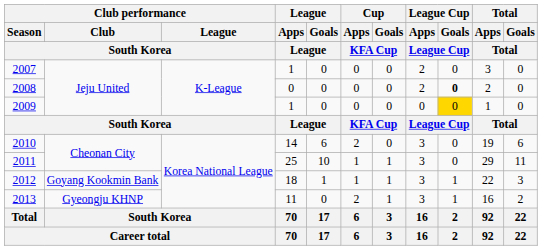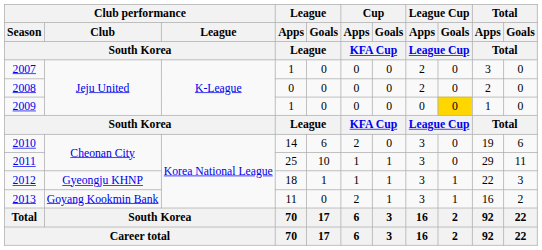 <table class="wikitable" style="text-align:center">
 <tr>
 <th colspan=3>Club performance</th>
 <th colspan=2>League</th>
 <th colspan=2>Cup</th>
 <th colspan=2>League Cup</th>
 <th colspan=2>Total</th>
 </tr>
 <tr>
 <th>Season</th>
 <th>Club</th>
 <th>League</th>
 <th>Apps</th>
 <th>Goals</th>
 <th>Apps</th>
 <th>Goals</th>
 <th>Apps</th>
 <th>Goals</th>
 <th>Apps</th>
 <th>Goals</th>
 </tr>
 <tr>
 <th colspan=3>South Korea</th>
 <th colspan=2>League</th>
 <th colspan=2><a href='#'>KFA Cup</a></th>
 <th colspan=2><a href='#'>League Cup</a></th>
 <th colspan=2>Total</th>
 </tr>
 <tr>
 <td><a href='#'>2007</a></td>
 <td rowspan="3"><a href='#'>Jeju United</a></td>
 <td rowspan="3"><a href='#'>K-League</a></td>
 <td>1</td>
 <td>0</td>
 <td>0</td>
 <td>0</td>
 <td>2</td>
 <td>0</td>
 <td>3</td>
 <td>0</td>
 </tr>
 <tr>
 <td><a href='#'>2008</a></td>
 <td>0</td>
 <td>0</td>
 <td>0</td>
 <td>0</td>
 <td>2</td>
-<td><strong>0</strong></td>
+<td>0</td>
 <td>2</td>
 <td>0</td>
 </tr>
 <tr>
 <td><a href='#'>2009</a></td>
 <td>1</td>
 <td>0</td>
 <td>0</td>
 <td>0</td>
 <td>0</td>
 <td style="background: gold;">0</td>
 <td>1</td>
 <td>0</td>
 </tr>
 <tr>
 <th colspan=3>South Korea</th>
 <th colspan=2>League</th>
 <th colspan=2><a href='#'>KFA Cup</a></th>
 <th colspan=2><a href='#'>League Cup</a></th>
 <th colspan=2>Total</th>
 </tr>
 <tr>
 <td><a href='#'>2010</a></td>
 <td rowspan="2"><a href='#'>Cheonan City</a></td>
 <td rowspan="4"><a href='#'>Korea National League</a></td>
 <td>14</td>
 <td>6</td>
 <td>2</td>
 <td>0</td>
 <td>3</td>
 <td>0</td>
 <td>19</td>
 <td>6</td>
 </tr>
 <tr>
 <td><a href='#'>2011</a></td>
 <td>25</td>
 <td>10</td>
 <td>1</td>
 <td>1</td>
 <td>3</td>
 <td>0</td>
 <td>29</td>
 <td>11</td>
 </tr>
 <tr>
 <td><a href='#'>2012</a></td>
-<td><a href='#'>Goyang Kookmin Bank</a></td>
+<td><a href='#'>Gyeongju KHNP</a></td>
 <td>18</td>
 <td>1</td>
 <td>1</td>
 <td>1</td>
 <td>3</td>
 <td>1</td>
 <td>22</td>
 <td>3</td>
 </tr>
 <tr>
 <td><a href='#'>2013</a></td>
-<td><a href='#'>Gyeongju KHNP</a></td>
+<td><a href='#'>Goyang Kookmin Bank</a></td>
 <td>11</td>
 <td>0</td>
 <td>2</td>
 <td>1</td>
 <td>3</td>
 <td>1</td>
 <td>16</td>
 <td>2</td>
 </tr>
 <tr>
 <th rowspan=1>Total</th>
 <th colspan=2>South Korea</th>
 <th>70</th>
 <th>17</th>
 <th>6</th>
 <th>3</th>
 <th>16</th>
 <th>2</th>
 <th>92</th>
 <th>22</th>
 </tr>
 <tr>
 <th colspan=3>Career total</th>
 <th>70</th>
 <th>17</th>
 <th>6</th>
 <th>3</th>
 <th>16</th>
 <th>2</th>
 <th>92</th>
 <th>22</th>
 </tr>
 </table>
